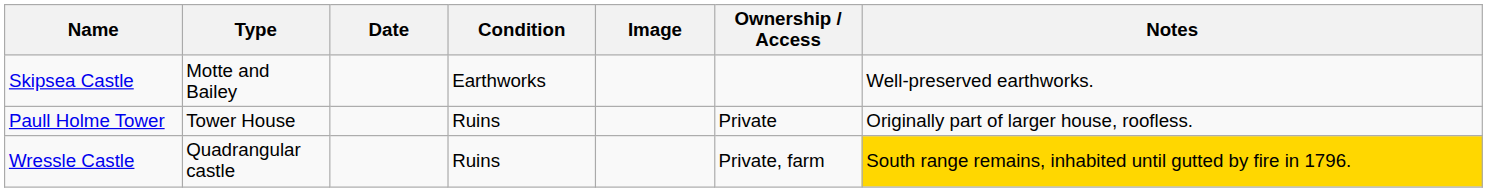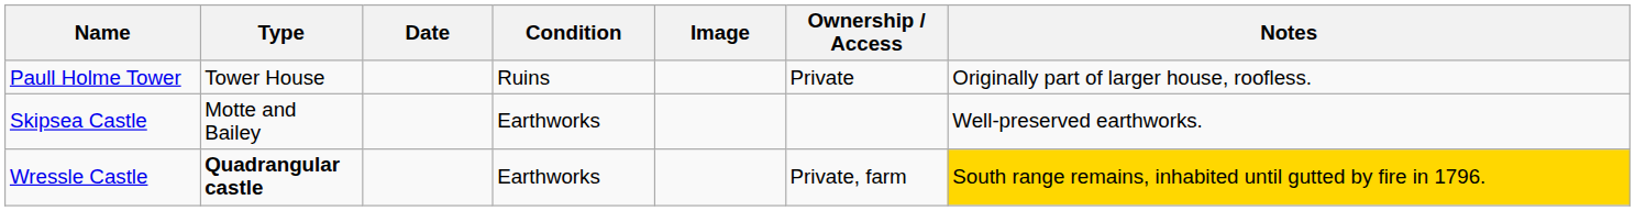 <table class="wikitable sortable sticky-header" width="100%">
 <tr>
 <th width="12%">Name</th>
 <th width="10%">Type</th>
 <th width="8%">Date</th>
 <th width="10%">Condition</th>
 <th class="unsortable" width="94">Image</th>
 <th width="10%">Ownership / Access</th>
 <th class="unsortable">Notes</th>
 </tr>
 <tr>
+<td><a href='#'>Paull Holme Tower</a></td>
+<td>Tower House</td>
+<td></td>
+<td>Ruins</td>
+<td></td>
+<td>Private</td>
+<td>Originally part of larger house, roofless.</td>
+</tr>
+<tr>
 <td><a href='#'>Skipsea Castle</a></td>
 <td>Motte and Bailey</td>
 <td></td>
 <td>Earthworks</td>
 <td></td>
 <td></td>
 <td>Well-preserved earthworks.</td>
 </tr>
 <tr>
-<td><a href='#'>Paull Holme Tower</a></td>
-<td>Tower House</td>
+<td><a href='#'>Wressle Castle</a></td>
+<td><strong>Quadrangular castle</strong></td>
 <td></td>
-<td>Ruins</td>
-<td></td>
-<td>Private</td>
-<td>Originally part of larger house, roofless.</td>
-</tr>
-<tr>
-<td><a href='#'>Wressle Castle</a></td>
-<td>Quadrangular castle</td>
-<td></td>
-<td>Ruins</td>
+<td>Earthworks</td>
 <td></td>
 <td>Private, farm</td>
 <td style="background: gold;">South range remains, inhabited until gutted by fire in 1796.</td>
 </tr>
 </table>
